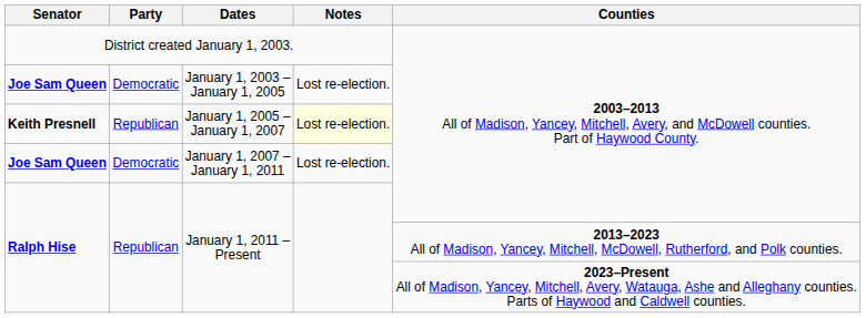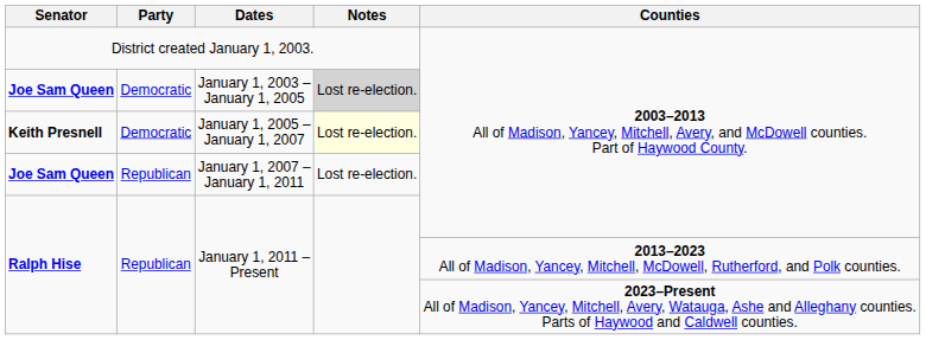 <table class=wikitable style="text-align:center">
 <tr>
 <th>Senator</th>
 <th>Party</th>
 <th>Dates</th>
 <th>Notes</th>
 <th>Counties</th>
 </tr>
 <tr style="height:3em">
 <td colspan=4>District created January 1, 2003.</td>
 <td rowspan=5><strong>2003–2013</strong><br> All of <a href='#'>Madison</a>, <a href='#'>Yancey</a>, <a href='#'>Mitchell</a>, <a href='#'>Avery</a>, and <a href='#'>McDowell</a> counties. <br> Part of <a href='#'>Haywood County</a>.</td>
 </tr>
 <tr style="height:3em">
 <td align=left><strong><a href='#'>Joe Sam Queen</a></strong></td>
 <td><a href='#'>Democratic</a></td>
 <td nowrap>January 1, 2003 – <br> January 1, 2005</td>
-<td>Lost re-election.</td>
+<td style="background: lightgrey;">Lost re-election.</td>
 </tr>
 <tr style="height:3em">
 <td align=left><strong>Keith Presnell</strong></td>
-<td><a href='#'>Republican</a></td>
+<td><a href='#'>Democratic</a></td>
 <td nowrap>January 1, 2005 – <br> January 1, 2007</td>
 <td style="background: lightyellow;">Lost re-election.</td>
 </tr>
 <tr style="height:3em">
 <td align=left><strong><a href='#'>Joe Sam Queen</a></strong></td>
-<td><a href='#'>Democratic</a></td>
+<td><a href='#'>Republican</a></td>
 <td nowrap>January 1, 2007 – <br> January 1, 2011</td>
 <td>Lost re-election.</td>
 </tr>
 <tr style="height:3em">
 <td rowspan=3 align=left><strong><a href='#'>Ralph Hise</a></strong></td>
 <td rowspan=3 ><a href='#'>Republican</a></td>
 <td rowspan=3 nowrap>January 1, 2011 – <br> Present</td>
 <td rowspan=3></td>
 </tr>
 <tr style="height:3em">
 <td><strong>2013–2023</strong><br> All of <a href='#'>Madison</a>, <a href='#'>Yancey</a>, <a href='#'>Mitchell</a>, <a href='#'>McDowell</a>, <a href='#'>Rutherford</a>, and <a href='#'>Polk</a> counties.</td>
 </tr>
 <tr style="height:3em">
 <td><strong>2023–Present</strong><br>All of <a href='#'>Madison</a>, <a href='#'>Yancey</a>, <a href='#'>Mitchell</a>, <a href='#'>Avery</a>, <a href='#'>Watauga</a>, <a href='#'>Ashe</a> and <a href='#'>Alleghany</a> counties. <br> Parts of <a href='#'>Haywood</a> and <a href='#'>Caldwell</a> counties.</td>
 </tr>
 </table>
